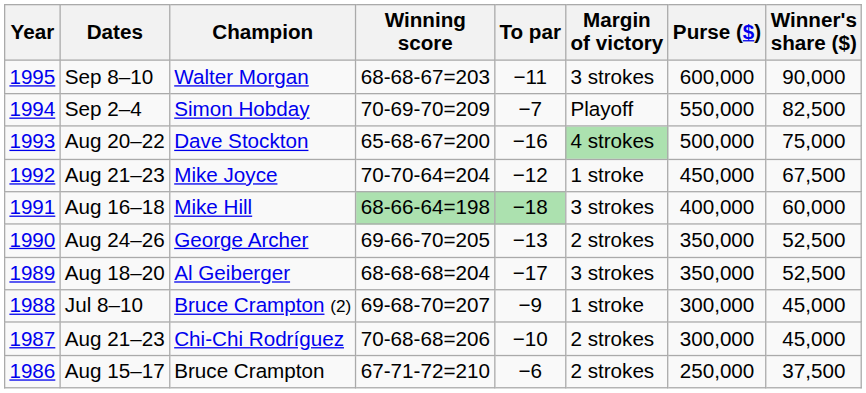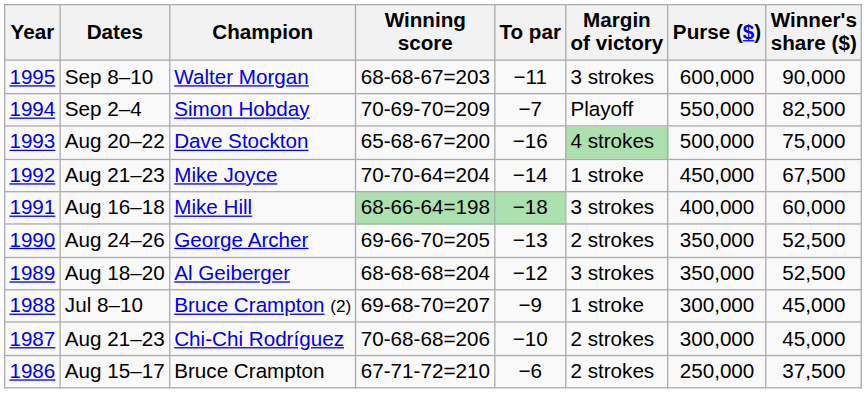 <table class=wikitable style="text-align:center">
 <tr>
 <th>Year</th>
 <th>Dates</th>
 <th>Champion</th>
 <th>Winning<br>score</th>
 <th>To par</th>
 <th>Margin<br>of victory</th>
 <th>Purse (<a href='#'>$</a>)</th>
 <th>Winner's<br>share ($)</th>
 </tr>
 <tr>
 <td><a href='#'>1995</a></td>
 <td align=left>Sep 8–10</td>
 <td align=left> <a href='#'>Walter Morgan</a></td>
 <td align=right>68-68-67=203</td>
 <td>−11</td>
 <td align=left>3 strokes</td>
 <td>600,000</td>
 <td>90,000</td>
 </tr>
 <tr>
 <td><a href='#'>1994</a></td>
 <td align=left>Sep 2–4</td>
 <td align=left> <a href='#'>Simon Hobday</a></td>
 <td align=right>70-69-70=209</td>
 <td>−7</td>
 <td align=left>Playoff</td>
 <td>550,000</td>
 <td>82,500</td>
 </tr>
 <tr>
 <td><a href='#'>1993</a></td>
 <td align=left>Aug 20–22</td>
 <td align=left> <a href='#'>Dave Stockton</a></td>
 <td align=right>65-68-67=200</td>
 <td>−16</td>
 <td style="text-align: left; background: #ACE1AF">4 strokes</td>
 <td>500,000</td>
 <td>75,000</td>
 </tr>
 <tr>
 <td><a href='#'>1992</a></td>
 <td align=left>Aug 21–23</td>
 <td align=left> <a href='#'>Mike Joyce</a></td>
 <td align=right>70-70-64=204</td>
-<td>−12</td>
+<td>−14</td>
 <td align=left>1 stroke</td>
 <td>450,000</td>
 <td>67,500</td>
 </tr>
 <tr>
 <td><a href='#'>1991</a></td>
 <td align=left>Aug 16–18</td>
 <td align=left> <a href='#'>Mike Hill</a></td>
 <td style="text-align: right; background: #ACE1AF">68-66-64=198</td>
 <td style="background: #ACE1AF">−18</td>
 <td align=left>3 strokes</td>
 <td>400,000</td>
 <td>60,000</td>
 </tr>
 <tr>
 <td><a href='#'>1990</a></td>
 <td align=left>Aug 24–26</td>
 <td align=left> <a href='#'>George Archer</a></td>
 <td align=right>69-66-70=205</td>
 <td>−13</td>
 <td align=left>2 strokes</td>
 <td>350,000</td>
 <td>52,500</td>
 </tr>
 <tr>
 <td><a href='#'>1989</a></td>
 <td align=left>Aug 18–20</td>
 <td align=left> <a href='#'>Al Geiberger</a></td>
 <td align=right>68-68-68=204</td>
-<td>−17</td>
+<td>−12</td>
 <td align=left>3 strokes</td>
 <td>350,000</td>
 <td>52,500</td>
 </tr>
 <tr>
 <td><a href='#'>1988</a></td>
 <td align=left>Jul 8–10</td>
 <td align=left> <a href='#'>Bruce Crampton</a> <small>(2)</small></td>
 <td align=right>69-68-70=207</td>
 <td>−9</td>
 <td align=left>1 stroke</td>
 <td>300,000</td>
 <td>45,000</td>
 </tr>
 <tr>
 <td><a href='#'>1987</a></td>
 <td align=left>Aug 21–23</td>
 <td align=left> <a href='#'>Chi-Chi Rodríguez</a></td>
 <td align=right>70-68-68=206</td>
 <td>−10</td>
 <td align=left>2 strokes</td>
 <td>300,000</td>
 <td>45,000</td>
 </tr>
 <tr>
 <td><a href='#'>1986</a></td>
 <td align=left>Aug 15–17</td>
 <td align=left> Bruce Crampton</td>
 <td align=right>67-71-72=210</td>
 <td>−6</td>
 <td align=left>2 strokes</td>
 <td>250,000</td>
 <td>37,500</td>
 </tr>
 </table>
